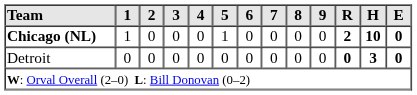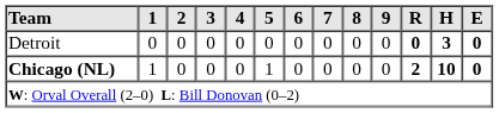 <table border=1 cellspacing=0 width=425 style="margin-left:3em;">
 <tr style="text-align:center; background-color:#e6e6e6;">
 <th align=left width=125>Team</th>
 <th width=25>1</th>
 <th width=25>2</th>
 <th width=25>3</th>
 <th width=25>4</th>
 <th width=25>5</th>
 <th width=25>6</th>
 <th width=25>7</th>
 <th width=25>8</th>
 <th width=25>9</th>
 <th width=25>R</th>
 <th width=25>H</th>
 <th width=25>E</th>
 </tr>
 <tr style="text-align:center;">
+<td align=left>Detroit</td>
+<td>0</td>
+<td>0</td>
+<td>0</td>
+<td>0</td>
+<td>0</td>
+<td>0</td>
+<td>0</td>
+<td>0</td>
+<td>0</td>
+<td><strong>0</strong></td>
+<td><strong>3</strong></td>
+<td><strong>0</strong></td>
+</tr>
+<tr style="text-align:center;">
 <td align=left><strong>Chicago (NL)</strong></td>
 <td>1</td>
 <td>0</td>
 <td>0</td>
 <td>0</td>
 <td>1</td>
 <td>0</td>
 <td>0</td>
 <td>0</td>
 <td>0</td>
 <td><strong>2</strong></td>
 <td><strong>10</strong></td>
 <td><strong>0</strong></td>
 </tr>
-<tr style="text-align:center;">
-<td align=left>Detroit</td>
-<td>0</td>
-<td>0</td>
-<td>0</td>
-<td>0</td>
-<td>0</td>
-<td>0</td>
-<td>0</td>
-<td>0</td>
-<td>0</td>
-<td><strong>0</strong></td>
-<td><strong>3</strong></td>
-<td><strong>0</strong></td>
-</tr>
 <tr style="text-align:left;">
 <td colspan=13><small><strong>W</strong>: <a href='#'>Orval Overall</a> (2–0)  <strong>L</strong>: <a href='#'>Bill Donovan</a> (0–2)</small></td>
 </tr>
 </table>
